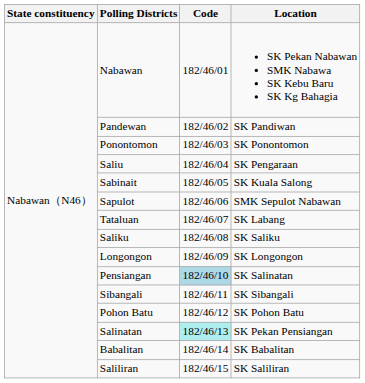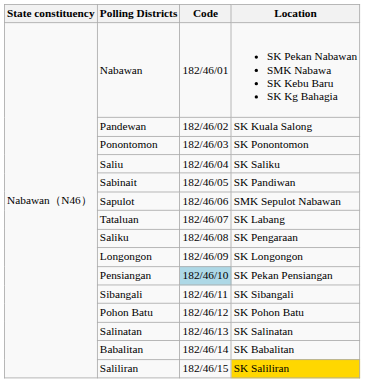 <table class="wikitable sortable mw-collapsible" style="white-space:nowrap;font-size:85%">
 <tr>
 <th>State constituency</th>
 <th>Polling Districts</th>
 <th>Code</th>
 <th>Location</th>
 </tr>
 <tr>
 <td rowspan="15">Nabawan（N46）</td>
 <td>Nabawan</td>
 <td>182/46/01</td>
 <td><br><ul><li>SK Pekan Nabawan</li><li>SMK Nabawa</li><li>SK Kebu Baru</li><li>SK Kg Bahagia</li></ul></td>
 </tr>
 <tr>
 <td>Pandewan</td>
 <td>182/46/02</td>
-<td>SK Pandiwan</td>
+<td>SK Kuala Salong</td>
 </tr>
 <tr>
 <td>Ponontomon</td>
 <td>182/46/03</td>
 <td>SK Ponontomon</td>
 </tr>
 <tr>
 <td>Saliu</td>
 <td>182/46/04</td>
-<td>SK Pengaraan</td>
+<td>SK Saliku</td>
 </tr>
 <tr>
 <td>Sabinait</td>
 <td>182/46/05</td>
-<td>SK Kuala Salong</td>
+<td>SK Pandiwan</td>
 </tr>
 <tr>
 <td>Sapulot</td>
 <td>182/46/06</td>
 <td>SMK Sepulot Nabawan</td>
 </tr>
 <tr>
 <td>Tataluan</td>
 <td>182/46/07</td>
 <td>SK Labang</td>
 </tr>
 <tr>
 <td>Saliku</td>
 <td>182/46/08</td>
-<td>SK Saliku</td>
+<td>SK Pengaraan</td>
 </tr>
 <tr>
 <td>Longongon</td>
 <td>182/46/09</td>
 <td>SK Longongon</td>
 </tr>
 <tr>
 <td>Pensiangan</td>
 <td style="background: lightblue;">182/46/10</td>
-<td>SK Salinatan</td>
+<td>SK Pekan Pensiangan</td>
 </tr>
 <tr>
 <td>Sibangali</td>
 <td>182/46/11</td>
 <td>SK Sibangali</td>
 </tr>
 <tr>
 <td>Pohon Batu</td>
 <td>182/46/12</td>
 <td>SK Pohon Batu</td>
 </tr>
 <tr>
 <td>Salinatan</td>
-<td style="background: paleturquoise;">182/46/13</td>
-<td>SK Pekan Pensiangan</td>
+<td>182/46/13</td>
+<td>SK Salinatan</td>
 </tr>
 <tr>
 <td>Babalitan</td>
 <td>182/46/14</td>
 <td>SK Babalitan</td>
 </tr>
 <tr>
 <td>Saliliran</td>
 <td>182/46/15</td>
-<td>SK Saliliran</td>
+<td style="background: gold;">SK Saliliran</td>
 </tr>
 </table>
